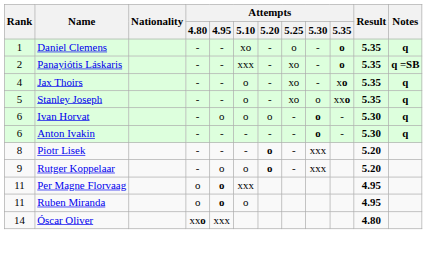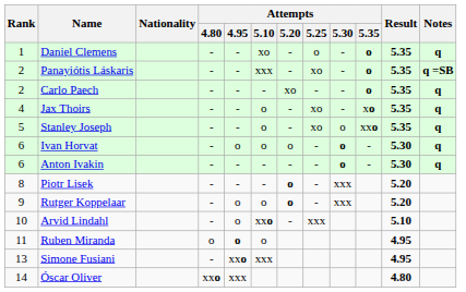 <table class="wikitable sortable" style="text-align:center">
 <tr>
 <th rowspan=2>Rank</th>
 <th rowspan=2>Name</th>
 <th rowspan=2>Nationality</th>
 <th colspan=7>Attempts</th>
 <th rowspan=2>Result</th>
 <th rowspan=2>Notes</th>
 </tr>
 <tr>
 <th>4.80</th>
 <th>4.95</th>
 <th>5.10</th>
 <th>5.20</th>
 <th>5.25</th>
 <th>5.30</th>
 <th>5.35</th>
 </tr>
 <tr bgcolor=ddffdd>
 <td>1</td>
 <td align=left><a href='#'>Daniel Clemens</a></td>
 <td align=left></td>
 <td>-</td>
 <td>-</td>
 <td>xo</td>
 <td>-</td>
 <td>o</td>
 <td>-</td>
 <td><strong>o</strong></td>
 <td><strong>5.35</strong></td>
 <td><strong>q</strong></td>
 </tr>
 <tr bgcolor=ddffdd>
 <td>2</td>
 <td align=left><a href='#'>Panayiótis Láskaris</a></td>
 <td align=left></td>
 <td>-</td>
 <td>-</td>
 <td>xxx</td>
 <td>-</td>
 <td>xo</td>
 <td>-</td>
 <td><strong>o</strong></td>
 <td><strong>5.35</strong></td>
 <td><strong>q =SB</strong></td>
+</tr>
+<tr bgcolor=ddffdd>
+<td>2</td>
+<td align=left><a href='#'>Carlo Paech</a></td>
+<td align=left></td>
+<td>-</td>
+<td>-</td>
+<td>-</td>
+<td>xo</td>
+<td>-</td>
+<td>-</td>
+<td><strong>o</strong></td>
+<td><strong>5.35</strong></td>
+<td><strong>q</strong></td>
 </tr>
 <tr bgcolor=ddffdd>
 <td>4</td>
 <td align=left><a href='#'>Jax Thoirs</a></td>
 <td align=left></td>
 <td>-</td>
 <td>-</td>
 <td>o</td>
 <td>-</td>
 <td>xo</td>
 <td>-</td>
 <td>x<strong>o</strong></td>
 <td><strong>5.35</strong></td>
 <td><strong>q</strong></td>
 </tr>
 <tr bgcolor=ddffdd>
 <td>5</td>
 <td align=left><a href='#'>Stanley Joseph</a></td>
 <td align=left></td>
 <td>-</td>
 <td>-</td>
 <td>o</td>
 <td>-</td>
 <td>xo</td>
 <td>o</td>
 <td>xx<strong>o</strong></td>
 <td><strong>5.35</strong></td>
 <td><strong>q</strong></td>
 </tr>
 <tr bgcolor=ddffdd>
 <td>6</td>
 <td align=left><a href='#'>Ivan Horvat</a></td>
 <td align=left></td>
 <td>-</td>
 <td>o</td>
 <td>o</td>
 <td>o</td>
 <td>-</td>
 <td><strong>o</strong></td>
 <td>-</td>
 <td><strong>5.30</strong></td>
 <td><strong>q</strong></td>
 </tr>
 <tr bgcolor=ddffdd>
 <td>6</td>
 <td align=left><a href='#'>Anton Ivakin</a></td>
 <td align=left></td>
 <td>-</td>
 <td>-</td>
 <td>-</td>
 <td>-</td>
 <td>-</td>
 <td><strong>o</strong></td>
 <td>-</td>
 <td><strong>5.30</strong></td>
 <td><strong>q</strong></td>
 </tr>
 <tr>
 <td>8</td>
 <td align=left><a href='#'>Piotr Lisek</a></td>
 <td align=left></td>
 <td>-</td>
 <td>-</td>
 <td>-</td>
 <td><strong>o</strong></td>
 <td>-</td>
 <td>xxx</td>
 <td></td>
 <td><strong>5.20</strong></td>
 <td></td>
 </tr>
 <tr>
 <td>9</td>
 <td align=left><a href='#'>Rutger Koppelaar</a></td>
 <td align=left></td>
 <td>-</td>
 <td>o</td>
 <td>o</td>
 <td><strong>o</strong></td>
 <td>-</td>
 <td>xxx</td>
 <td></td>
 <td><strong>5.20</strong></td>
 <td></td>
 </tr>
 <tr>
-<td>11</td>
-<td align=left><a href='#'>Per Magne Florvaag</a></td>
+<td>10</td>
+<td align=left><a href='#'>Arvid Lindahl</a></td>
 <td align=left></td>
+<td>-</td>
 <td>o</td>
-<td><strong>o</strong></td>
+<td>xx<strong>o</strong></td>
+<td>-</td>
 <td>xxx</td>
 <td></td>
 <td></td>
-<td></td>
-<td></td>
-<td><strong>4.95</strong></td>
+<td><strong>5.10</strong></td>
 <td></td>
 </tr>
 <tr>
 <td>11</td>
 <td align=left><a href='#'>Ruben Miranda</a></td>
 <td align=left></td>
 <td>o</td>
 <td><strong>o</strong></td>
 <td>o</td>
+<td></td>
+<td></td>
+<td></td>
+<td></td>
+<td><strong>4.95</strong></td>
+<td></td>
+</tr>
+<tr>
+<td>13</td>
+<td align=left><a href='#'>Simone Fusiani</a></td>
+<td align=left></td>
+<td>-</td>
+<td>xx<strong>o</strong></td>
+<td>xxx</td>
 <td></td>
 <td></td>
 <td></td>
 <td></td>
 <td><strong>4.95</strong></td>
 <td></td>
 </tr>
 <tr>
 <td>14</td>
 <td align=left><a href='#'>Óscar Oliver</a></td>
 <td align=left></td>
 <td>xx<strong>o</strong></td>
 <td>xxx</td>
 <td></td>
 <td></td>
 <td></td>
 <td></td>
 <td></td>
 <td><strong>4.80</strong></td>
 <td></td>
 </tr>
 </table>
